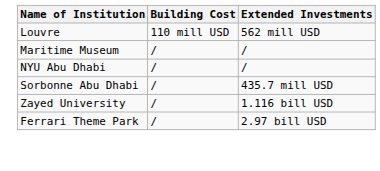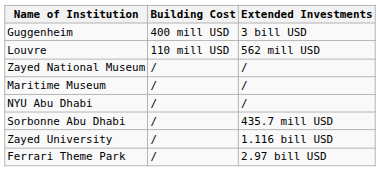 <table class="wikitable" style="float:right;">
 <tr>
 <th>Name of Institution</th>
 <th>Building Cost</th>
 <th>Extended Investments</th>
 </tr>
 <tr>
+<td>Guggenheim</td>
+<td>400 mill USD</td>
+<td>3 bill USD</td>
+</tr>
+<tr>
 <td>Louvre</td>
 <td>110 mill USD</td>
 <td>562 mill USD</td>
+</tr>
+<tr>
+<td>Zayed National Museum</td>
+<td>/</td>
+<td>/</td>
 </tr>
 <tr>
 <td>Maritime Museum</td>
 <td>/</td>
 <td>/</td>
 </tr>
 <tr>
 <td>NYU Abu Dhabi</td>
 <td>/</td>
 <td>/</td>
 </tr>
 <tr>
 <td>Sorbonne Abu Dhabi</td>
 <td>/</td>
 <td>435.7 mill USD</td>
 </tr>
 <tr>
 <td>Zayed University</td>
 <td>/</td>
 <td>1.116 bill USD</td>
 </tr>
 <tr>
 <td>Ferrari Theme Park</td>
 <td>/</td>
 <td>2.97 bill USD</td>
 </tr>
 </table>
